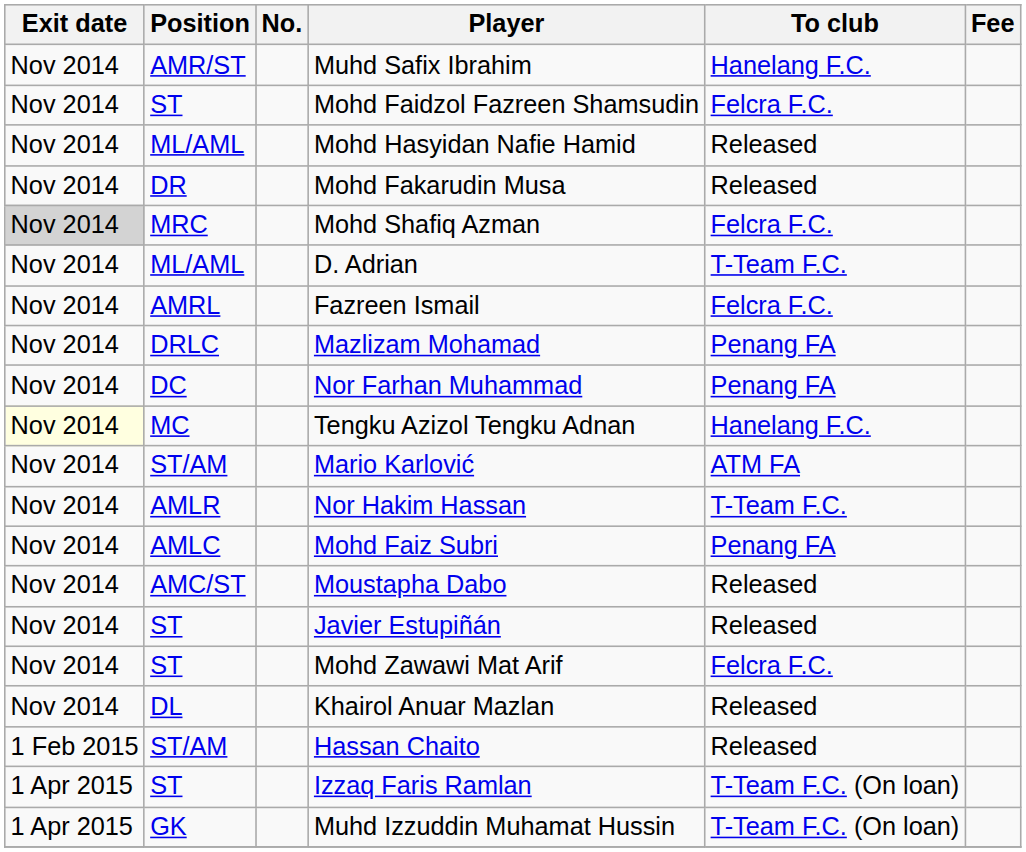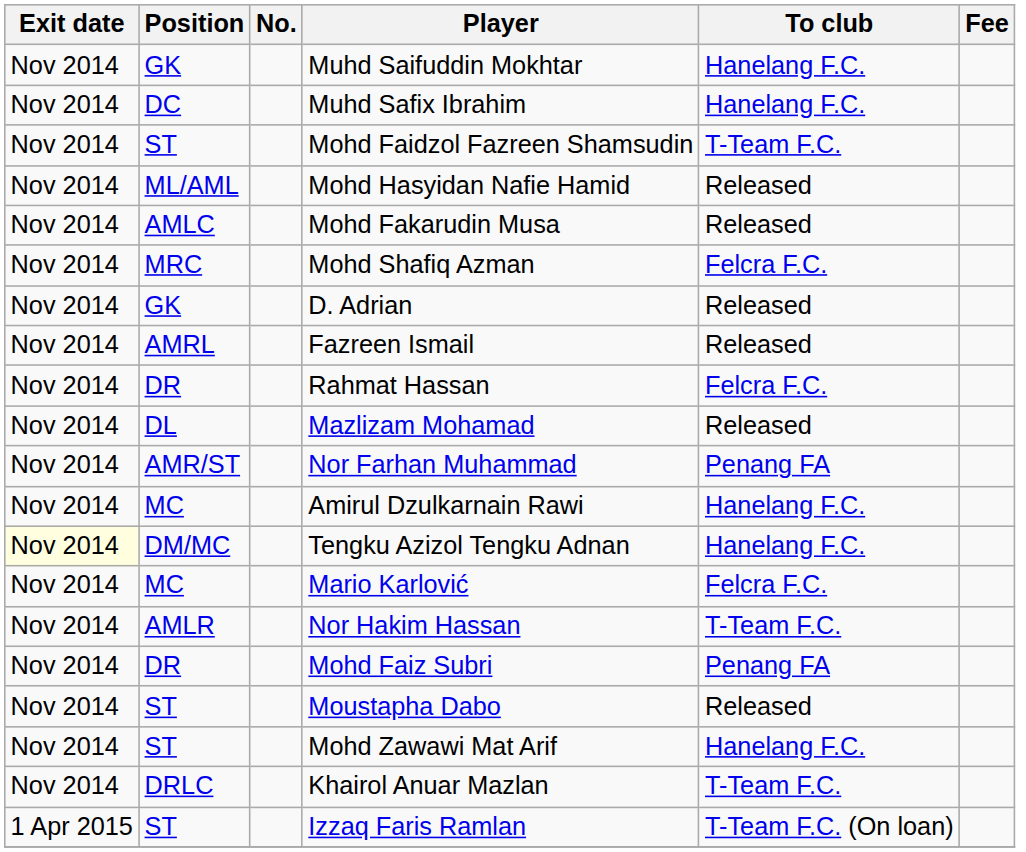 <table class="wikitable sortable">
 <tr>
 <th>Exit date</th>
 <th>Position</th>
 <th>No.</th>
 <th>Player</th>
 <th>To club</th>
 <th>Fee</th>
 </tr>
 <tr>
 <td>Nov 2014</td>
-<td><a href='#'>AMR/ST</a></td>
+<td><a href='#'>GK</a></td>
+<td></td>
+<td> Muhd Saifuddin Mokhtar</td>
+<td> <a href='#'>Hanelang F.C.</a></td>
+<td></td>
+</tr>
+<tr>
+<td>Nov 2014</td>
+<td><a href='#'>DC</a></td>
 <td></td>
 <td> Muhd Safix Ibrahim</td>
 <td> <a href='#'>Hanelang F.C.</a></td>
 <td></td>
 </tr>
 <tr>
 <td>Nov 2014</td>
 <td><a href='#'>ST</a></td>
 <td></td>
 <td> Mohd Faidzol Fazreen Shamsudin</td>
-<td> <a href='#'>Felcra F.C.</a></td>
+<td> <a href='#'>T-Team F.C.</a></td>
 <td></td>
 </tr>
 <tr>
 <td>Nov 2014</td>
 <td><a href='#'>ML/AML</a></td>
 <td></td>
 <td> Mohd Hasyidan Nafie Hamid</td>
 <td>Released</td>
 <td></td>
 </tr>
 <tr>
 <td>Nov 2014</td>
-<td><a href='#'>DR</a></td>
+<td><a href='#'>AMLC</a></td>
 <td></td>
 <td> Mohd Fakarudin Musa</td>
 <td>Released</td>
 <td></td>
 </tr>
 <tr>
-<td style="background: lightgrey;">Nov 2014</td>
+<td>Nov 2014</td>
 <td><a href='#'>MRC</a></td>
 <td></td>
 <td> Mohd Shafiq Azman</td>
 <td> <a href='#'>Felcra F.C.</a></td>
 <td></td>
 </tr>
 <tr>
 <td>Nov 2014</td>
-<td><a href='#'>ML/AML</a></td>
+<td><a href='#'>GK</a></td>
 <td></td>
 <td> D. Adrian</td>
-<td> <a href='#'>T-Team F.C.</a></td>
+<td>Released</td>
 <td></td>
 </tr>
 <tr>
 <td>Nov 2014</td>
 <td><a href='#'>AMRL</a></td>
 <td></td>
 <td> Fazreen Ismail</td>
+<td>Released</td>
+<td></td>
+</tr>
+<tr>
+<td>Nov 2014</td>
+<td><a href='#'>DR</a></td>
+<td></td>
+<td> Rahmat Hassan</td>
 <td> <a href='#'>Felcra F.C.</a></td>
 <td></td>
 </tr>
 <tr>
 <td>Nov 2014</td>
-<td><a href='#'>DRLC</a></td>
+<td><a href='#'>DL</a></td>
 <td></td>
 <td> <a href='#'>Mazlizam Mohamad</a></td>
-<td> <a href='#'>Penang FA</a></td>
+<td>Released</td>
 <td></td>
 </tr>
 <tr>
 <td>Nov 2014</td>
-<td><a href='#'>DC</a></td>
+<td><a href='#'>AMR/ST</a></td>
 <td></td>
 <td> <a href='#'>Nor Farhan Muhammad</a></td>
 <td> <a href='#'>Penang FA</a></td>
 <td></td>
 </tr>
 <tr>
+<td>Nov 2014</td>
+<td><a href='#'>MC</a></td>
+<td></td>
+<td> Amirul Dzulkarnain Rawi</td>
+<td> <a href='#'>Hanelang F.C.</a></td>
+<td></td>
+</tr>
+<tr>
 <td style="background: lightyellow;">Nov 2014</td>
-<td><a href='#'>MC</a></td>
+<td><a href='#'>DM/MC</a></td>
 <td></td>
 <td> Tengku Azizol Tengku Adnan</td>
 <td> <a href='#'>Hanelang F.C.</a></td>
 <td></td>
 </tr>
 <tr>
 <td>Nov 2014</td>
-<td><a href='#'>ST/AM</a></td>
+<td><a href='#'>MC</a></td>
 <td></td>
 <td> <a href='#'>Mario Karlović</a></td>
-<td> <a href='#'>ATM FA</a></td>
+<td> <a href='#'>Felcra F.C.</a></td>
 <td></td>
 </tr>
 <tr>
 <td>Nov 2014</td>
 <td><a href='#'>AMLR</a></td>
 <td></td>
 <td> <a href='#'>Nor Hakim Hassan</a></td>
 <td> <a href='#'>T-Team F.C.</a></td>
 <td></td>
 </tr>
 <tr>
 <td>Nov 2014</td>
-<td><a href='#'>AMLC</a></td>
+<td><a href='#'>DR</a></td>
 <td></td>
 <td> <a href='#'>Mohd Faiz Subri</a></td>
 <td> <a href='#'>Penang FA</a></td>
 <td></td>
 </tr>
 <tr>
 <td>Nov 2014</td>
-<td><a href='#'>AMC/ST</a></td>
+<td><a href='#'>ST</a></td>
 <td></td>
 <td> <a href='#'>Moustapha Dabo</a></td>
 <td>Released</td>
 <td></td>
 </tr>
 <tr>
 <td>Nov 2014</td>
 <td><a href='#'>ST</a></td>
 <td></td>
-<td> <a href='#'>Javier Estupiñán</a></td>
-<td>Released</td>
+<td> Mohd Zawawi Mat Arif</td>
+<td> <a href='#'>Hanelang F.C.</a></td>
 <td></td>
 </tr>
 <tr>
 <td>Nov 2014</td>
-<td><a href='#'>ST</a></td>
-<td></td>
-<td> Mohd Zawawi Mat Arif</td>
-<td> <a href='#'>Felcra F.C.</a></td>
-<td></td>
-</tr>
-<tr>
-<td>Nov 2014</td>
-<td><a href='#'>DL</a></td>
+<td><a href='#'>DRLC</a></td>
 <td></td>
 <td> Khairol Anuar Mazlan</td>
-<td>Released</td>
-<td></td>
-</tr>
-<tr>
-<td>1 Feb 2015</td>
-<td><a href='#'>ST/AM</a></td>
-<td></td>
-<td> <a href='#'>Hassan Chaito</a></td>
-<td>Released</td>
+<td> <a href='#'>T-Team F.C.</a></td>
 <td></td>
 </tr>
 <tr>
 <td>1 Apr 2015</td>
 <td><a href='#'>ST</a></td>
 <td></td>
 <td> <a href='#'>Izzaq Faris Ramlan</a></td>
 <td> <a href='#'>T-Team F.C.</a> (On loan)</td>
 <td></td>
 </tr>
 <tr>
-<td>1 Apr 2015</td>
-<td><a href='#'>GK</a></td>
-<td></td>
-<td> Muhd Izzuddin Muhamat Hussin</td>
-<td> <a href='#'>T-Team F.C.</a> (On loan)</td>
-<td></td>
-</tr>
-<tr>
 </tr>
 </table>
